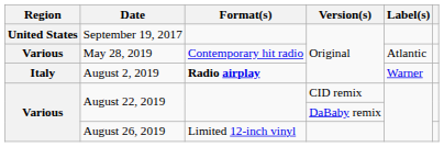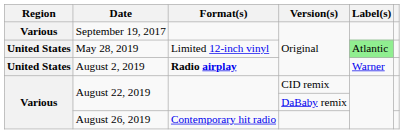 <table class="wikitable plainrowheaders">
 <tr>
 <th scope="col">Region</th>
 <th scope="col">Date</th>
 <th scope="col">Format(s)</th>
 <th scope="col">Version(s)</th>
 <th scope="col">Label(s)</th>
 <th scope="col"></th>
 </tr>
 <tr>
-<th scope="row">United States</th>
+<th scope="row">Various</th>
 <td>September 19, 2017</td>
 <td></td>
 <td rowspan="3">Original</td>
 <td></td>
 <td align="center"></td>
 </tr>
 <tr>
-<th scope="row">Various</th>
+<th scope="row">United States</th>
 <td>May 28, 2019</td>
-<td><a href='#'>Contemporary hit radio</a></td>
-<td>Atlantic</td>
+<td>Limited <a href='#'>12-inch vinyl</a></td>
+<td style="background: lightgreen;">Atlantic</td>
 <td align="center"></td>
 </tr>
 <tr>
-<th scope="row">Italy</th>
+<th scope="row">United States</th>
 <td>August 2, 2019</td>
 <td><strong>Radio <a href='#'>airplay</a></strong></td>
 <td><a href='#'>Warner</a></td>
 <td align="center"></td>
 </tr>
 <tr>
 <th scope="row" rowspan="3">Various</th>
 <td rowspan="2">August 22, 2019</td>
 <td rowspan="2"></td>
 <td>CID remix</td>
 <td rowspan="3"></td>
 <td rowspan="2" align="center"></td>
 </tr>
 <tr>
 <td><a href='#'>DaBaby</a> remix</td>
 </tr>
 <tr>
 <td>August 26, 2019</td>
-<td>Limited <a href='#'>12-inch vinyl</a></td>
+<td><a href='#'>Contemporary hit radio</a></td>
 <td></td>
 <td align="center"></td>
 </tr>
 </table>
